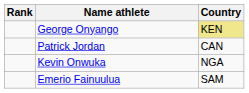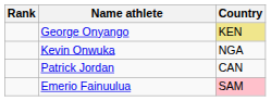 <table class="wikitable">
 <tr>
 <th>Rank</th>
 <th align="left" style="width: 15em">Name athlete</th>
 <th>Country</th>
 </tr>
 <tr>
 <td align="center"></td>
 <td><a href='#'>George Onyango</a></td>
 <td style="background: khaki;"> KEN</td>
 </tr>
 <tr>
 <td align="center"></td>
+<td><a href='#'>Kevin Onwuka</a></td>
+<td> NGA</td>
+</tr>
+<tr>
+<td align="center"></td>
 <td><a href='#'>Patrick Jordan</a></td>
 <td> CAN</td>
 </tr>
 <tr>
 <td align="center"></td>
-<td><a href='#'>Kevin Onwuka</a></td>
-<td> NGA</td>
-</tr>
-<tr>
-<td align="center"></td>
 <td><a href='#'>Emerio Fainuulua</a></td>
-<td> SAM</td>
+<td style="background: pink;"> SAM</td>
 </tr>
 </table>
